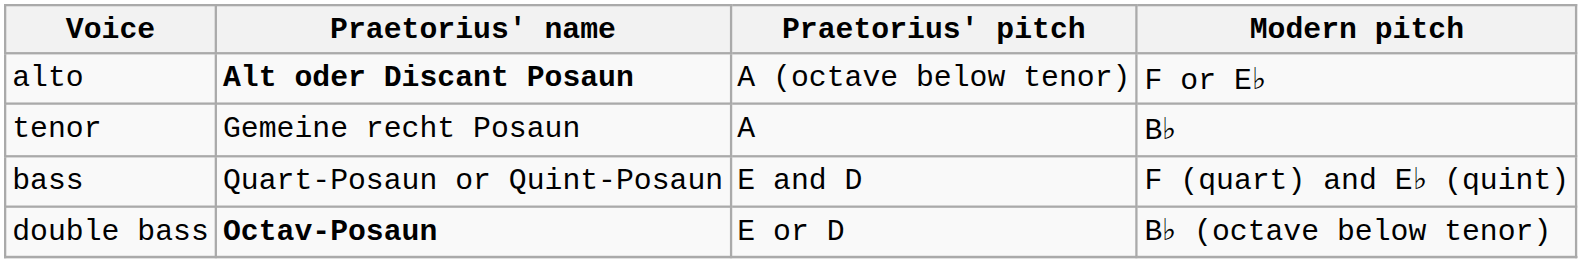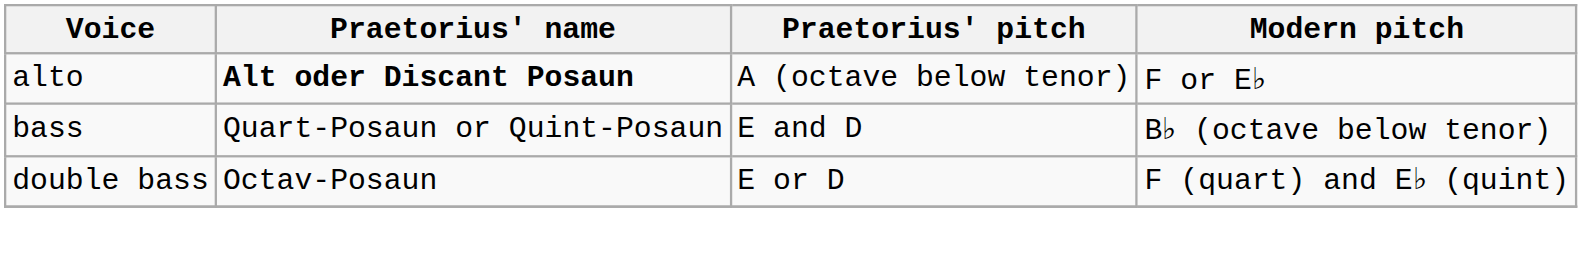 <table class="wikitable">
 <tr>
 <th>Voice</th>
 <th>Praetorius' name</th>
 <th>Praetorius' pitch</th>
 <th>Modern pitch</th>
 </tr>
 <tr>
 <td>alto</td>
 <td><strong>Alt oder Discant Posaun</strong></td>
 <td>A (octave below tenor)</td>
 <td>F or E♭</td>
 </tr>
 <tr>
-<td>tenor</td>
-<td>Gemeine recht Posaun</td>
-<td>A</td>
-<td>B♭</td>
-</tr>
-<tr>
 <td>bass</td>
 <td>Quart-Posaun or Quint-Posaun</td>
 <td>E and D</td>
-<td>F (quart) and E♭ (quint)</td>
+<td>B♭ (octave below tenor)</td>
 </tr>
 <tr>
 <td>double bass</td>
-<td><strong>Octav-Posaun</strong></td>
+<td>Octav-Posaun</td>
 <td>E or D</td>
-<td>B♭ (octave below tenor)</td>
+<td>F (quart) and E♭ (quint)</td>
 </tr>
 <tr>
 </tr>
 </table>
